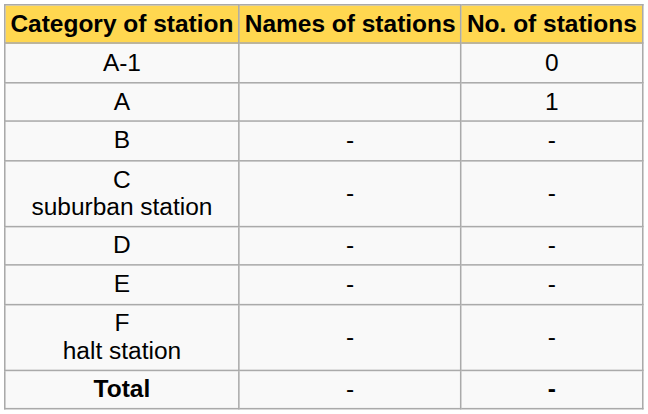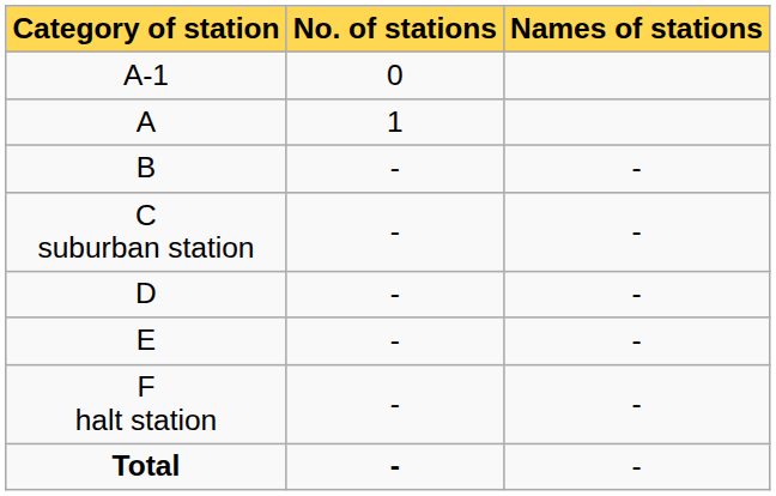 <table class="wikitable sortable">
 <tr>
 <th style="background:#ffd750;">Category of station</th>
+<th style="background:#ffd750;">No. of stations</th>
 <th style="background:#ffd750;">Names of stations</th>
-<th style="background:#ffd750;">No. of stations</th>
 </tr>
 <tr>
 <td style="text-align:center;">A-1</td>
+<td style="text-align:center;">0</td>
 <td style="text-align:center;"></td>
-<td style="text-align:center;">0</td>
 </tr>
 <tr>
 <td style="text-align:center;">A</td>
+<td style="text-align:center;">1</td>
 <td style="text-align:center;"></td>
-<td style="text-align:center;">1</td>
 </tr>
 <tr>
 <td style="text-align:center;">B</td>
 <td style="text-align:center;">-</td>
 <td style="text-align:center;">-</td>
 </tr>
 <tr>
 <td style="text-align:center;">C<br>suburban station</td>
 <td style="text-align:center;">-</td>
 <td style="text-align:center;">-</td>
 </tr>
 <tr>
 <td style="text-align:center;">D</td>
 <td style="text-align:center;">-</td>
 <td style="text-align:center;">-</td>
 </tr>
 <tr>
 <td style="text-align:center;">E</td>
 <td style="text-align:center;">-</td>
 <td style="text-align:center;">-</td>
 </tr>
 <tr>
 <td style="text-align:center;">F<br>halt station</td>
 <td style="text-align:center;">-</td>
 <td style="text-align:center;">-</td>
 </tr>
 <tr>
 <td style="text-align:center;"><strong>Total</strong></td>
+<td style="text-align:center;"><strong>-</strong></td>
 <td style="text-align:center;">-</td>
-<td style="text-align:center;"><strong>-</strong></td>
 </tr>
 </table>
